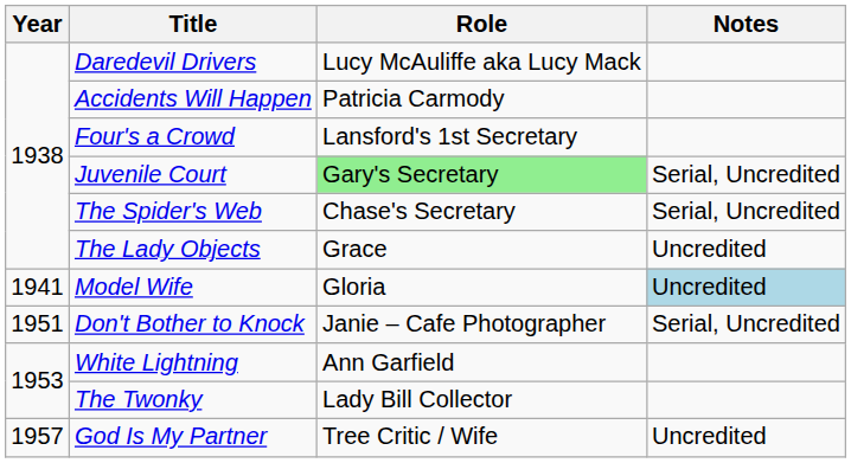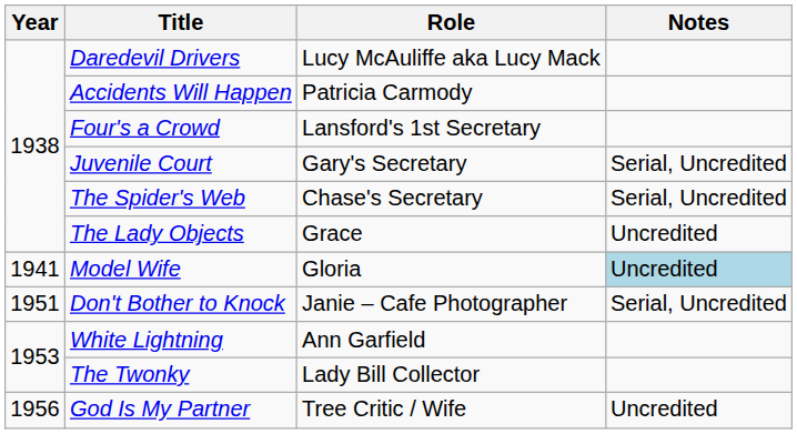 <table class="wikitable">
 <tr>
 <th>Year</th>
 <th>Title</th>
 <th>Role</th>
 <th>Notes</th>
 </tr>
 <tr>
 <td rowspan=6>1938</td>
 <td><em><a href='#'>Daredevil Drivers</a></em></td>
 <td>Lucy McAuliffe aka Lucy Mack</td>
 <td></td>
 </tr>
 <tr>
 <td><em><a href='#'>Accidents Will Happen</a></em></td>
 <td>Patricia Carmody</td>
 <td></td>
 </tr>
 <tr>
 <td><em><a href='#'>Four's a Crowd</a></em></td>
 <td>Lansford's 1st Secretary</td>
 <td></td>
 </tr>
 <tr>
 <td><em><a href='#'>Juvenile Court</a></em></td>
-<td style="background: lightgreen;">Gary's Secretary</td>
+<td>Gary's Secretary</td>
 <td>Serial, Uncredited</td>
 </tr>
 <tr>
 <td><em><a href='#'>The Spider's Web</a></em></td>
 <td>Chase's Secretary</td>
 <td>Serial, Uncredited</td>
 </tr>
 <tr>
 <td><em><a href='#'>The Lady Objects</a></em></td>
 <td>Grace</td>
 <td>Uncredited</td>
 </tr>
 <tr>
 <td>1941</td>
 <td><em><a href='#'>Model Wife</a></em></td>
 <td>Gloria</td>
 <td style="background: lightblue;">Uncredited</td>
 </tr>
 <tr>
 <td>1951</td>
 <td><em><a href='#'>Don't Bother to Knock</a></em></td>
 <td>Janie – Cafe Photographer</td>
 <td>Serial, Uncredited</td>
 </tr>
 <tr>
 <td rowspan=2>1953</td>
 <td><em><a href='#'>White Lightning</a></em></td>
 <td>Ann Garfield</td>
 <td></td>
 </tr>
 <tr>
 <td><em><a href='#'>The Twonky</a></em></td>
 <td>Lady Bill Collector</td>
 <td></td>
 </tr>
 <tr>
-<td>1957</td>
+<td>1956</td>
 <td><em><a href='#'>God Is My Partner</a></em></td>
 <td>Tree Critic / Wife</td>
 <td>Uncredited</td>
 </tr>
 </table>
